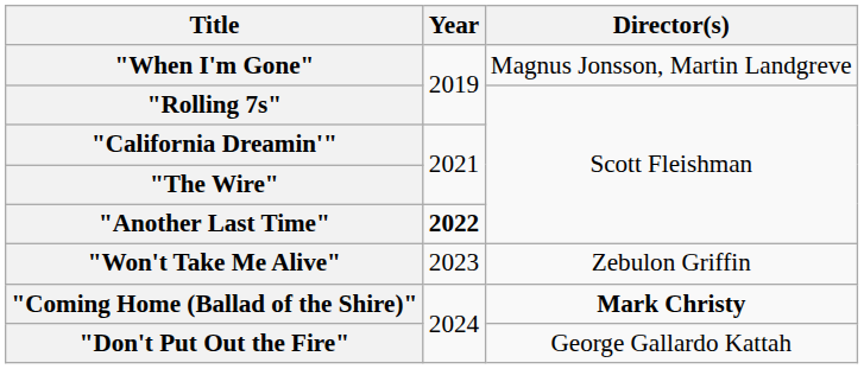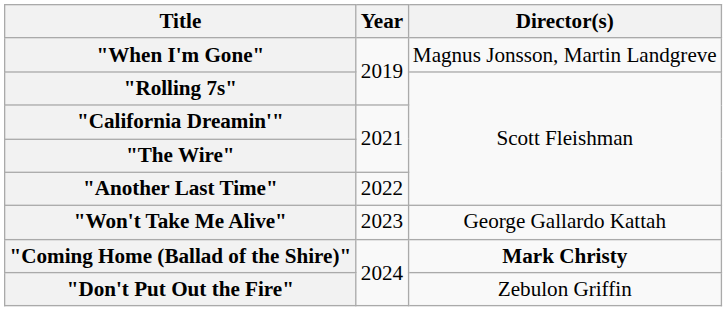 <table class="wikitable plainrowheaders" style="text-align:center;">
 <tr>
 <th>Title</th>
 <th>Year</th>
 <th>Director(s)</th>
 </tr>
 <tr>
 <th scope="row">"When I'm Gone"</th>
 <td rowspan="2">2019</td>
 <td>Magnus Jonsson, Martin Landgreve</td>
 </tr>
 <tr>
 <th scope="row">"Rolling 7s"</th>
 <td rowspan="4">Scott Fleishman</td>
 </tr>
 <tr>
 <th scope="row">"California Dreamin'"</th>
 <td rowspan="2">2021</td>
 </tr>
 <tr>
 <th scope="row">"The Wire"</th>
 </tr>
 <tr>
 <th scope="row">"Another Last Time"</th>
-<td><strong>2022</strong></td>
+<td>2022</td>
 </tr>
 <tr>
 <th scope="row">"Won't Take Me Alive"</th>
 <td>2023</td>
-<td>Zebulon Griffin</td>
+<td>George Gallardo Kattah</td>
 </tr>
 <tr>
 <th scope="row">"Coming Home (Ballad of the Shire)"</th>
 <td rowspan="2">2024</td>
 <td><strong>Mark Christy</strong></td>
 </tr>
 <tr>
 <th scope="row">"Don't Put Out the Fire"</th>
-<td>George Gallardo Kattah</td>
+<td>Zebulon Griffin</td>
 </tr>
 </table>
